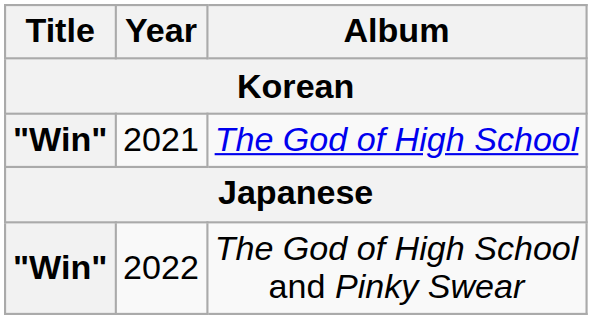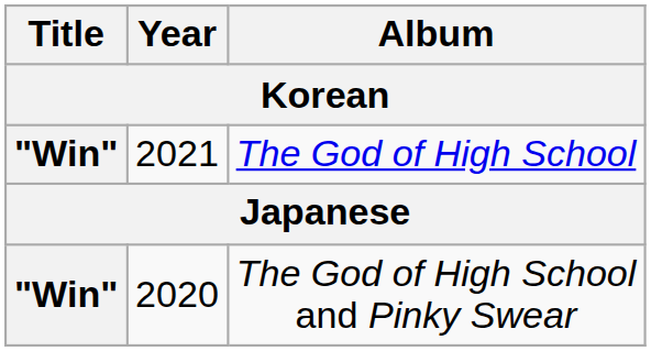 <table class="wikitable plainrowheaders" style="text-align:center">
 <tr>
 <th scope="col">Title</th>
 <th scope="col">Year</th>
 <th scope="col">Album</th>
 </tr>
 <tr>
 <th colspan="3">Korean</th>
 </tr>
 <tr>
 <th scope="row">"Win" </th>
 <td>2021</td>
 <td><em><a href='#'>The God of High School</a></em> </td>
 </tr>
 <tr>
 <th colspan="3">Japanese</th>
 </tr>
 <tr>
 <th scope="row">"Win"</th>
-<td>2022</td>
+<td>2020</td>
 <td><em>The God of High School</em> <br>and <em>Pinky Swear</em></td>
 </tr>
 </table>
